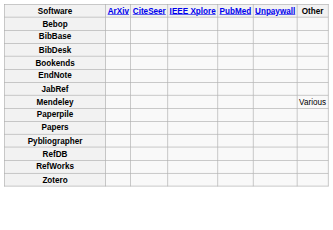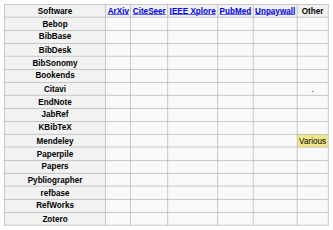 <table class="wikitable sortable" style="font-size: smaller; text-align: center; width: auto;">
 <tr>
 <th style="width: 12em">Software</th>
 <th><a href='#'>ArXiv</a></th>
 <th><a href='#'>CiteSeer</a></th>
 <th><a href='#'>IEEE Xplore</a></th>
 <th><a href='#'>PubMed</a></th>
 <th><a href='#'>Unpaywall</a></th>
 <th>Other</th>
 </tr>
 <tr>
 <th>Bebop</th>
 <td></td>
 <td></td>
 <td></td>
 <td></td>
 <td></td>
 <td></td>
 </tr>
 <tr>
 <th>BibBase</th>
 <td></td>
 <td></td>
 <td></td>
 <td></td>
 <td></td>
 <td></td>
 </tr>
 <tr>
 <th>BibDesk</th>
 <td></td>
 <td></td>
 <td></td>
 <td></td>
 <td></td>
 <td></td>
 </tr>
 <tr>
+<th>BibSonomy</th>
+<td></td>
+<td></td>
+<td></td>
+<td></td>
+<td></td>
+<td></td>
+</tr>
+<tr>
 <th>Bookends</th>
 <td></td>
 <td></td>
 <td></td>
 <td></td>
 <td></td>
 <td></td>
+</tr>
+<tr>
+<th>Citavi</th>
+<td></td>
+<td></td>
+<td></td>
+<td></td>
+<td></td>
+<td>.</td>
 </tr>
 <tr>
 <th>EndNote</th>
 <td></td>
 <td></td>
 <td></td>
 <td></td>
 <td></td>
 <td></td>
 </tr>
 <tr>
 <th>JabRef</th>
 <td></td>
 <td></td>
 <td></td>
 <td></td>
 <td></td>
 <td></td>
 </tr>
 <tr>
+<th>KBibTeX</th>
+<td></td>
+<td></td>
+<td></td>
+<td></td>
+<td></td>
+<td></td>
+</tr>
+<tr>
 <th>Mendeley</th>
 <td></td>
 <td></td>
 <td></td>
 <td></td>
 <td></td>
-<td {{yes>Various</td>
+<td {{yes style="background: khaki;">Various</td>
 </tr>
 <tr>
 <th>Paperpile</th>
 <td></td>
 <td></td>
 <td></td>
 <td></td>
 <td></td>
 <td></td>
 </tr>
 <tr>
 <th>Papers</th>
 <td></td>
 <td></td>
 <td></td>
 <td></td>
 <td></td>
 <td></td>
 </tr>
 <tr>
 <th>Pybliographer</th>
 <td></td>
 <td></td>
 <td></td>
 <td></td>
 <td></td>
 <td></td>
 </tr>
 <tr>
-<th>RefDB</th>
+<th>refbase</th>
 <td></td>
 <td></td>
 <td></td>
 <td></td>
 <td></td>
 <td></td>
 </tr>
 <tr>
 <th>RefWorks</th>
 <td></td>
 <td></td>
 <td></td>
 <td></td>
 <td></td>
 <td></td>
 </tr>
 <tr>
 <th>Zotero</th>
 <td></td>
 <td></td>
 <td></td>
 <td></td>
 <td></td>
 <td></td>
 </tr>
 </table>
